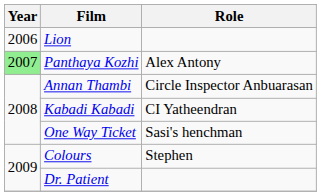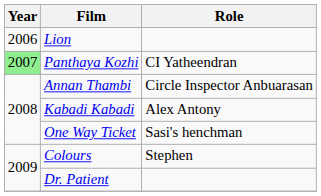 <table class="wikitable sortable">
 <tr>
 <th>Year</th>
 <th>Film</th>
 <th>Role</th>
 </tr>
 <tr>
 <td>2006</td>
 <td><a href='#'><em>Lion</em></a></td>
 <td></td>
 </tr>
 <tr>
 <td style="background: lightgreen;">2007</td>
 <td><em><a href='#'>Panthaya Kozhi</a></em></td>
-<td>Alex Antony</td>
+<td>CI Yatheendran</td>
 </tr>
 <tr>
 <td rowspan="3">2008</td>
 <td><em><a href='#'>Annan Thambi</a></em></td>
 <td>Circle Inspector Anbuarasan</td>
 </tr>
 <tr>
 <td><em><a href='#'>Kabadi Kabadi</a></em></td>
-<td>CI Yatheendran</td>
+<td>Alex Antony</td>
 </tr>
 <tr>
 <td><em><a href='#'>One Way Ticket</a></em></td>
 <td>Sasi's henchman</td>
 </tr>
 <tr>
 <td rowspan="2">2009</td>
 <td><em><a href='#'>Colours</a></em></td>
 <td>Stephen</td>
 </tr>
 <tr>
 <td><em><a href='#'>Dr. Patient</a></em></td>
 <td></td>
 </tr>
 <tr>
 </tr>
 </table>
